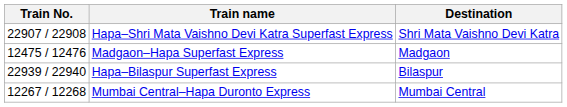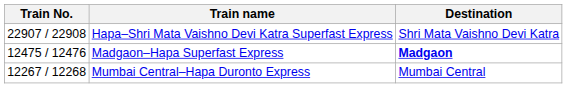 <table class="wikitable sortable plainrowheaders" style="background:#fff;">
 <tr>
 <th scope="col">Train No.</th>
 <th scope="col">Train name</th>
 <th scope="col">Destination</th>
 </tr>
 <tr>
 <td>22907 / 22908</td>
 <td><a href='#'>Hapa–Shri Mata Vaishno Devi Katra Superfast Express</a></td>
 <td><a href='#'>Shri Mata Vaishno Devi Katra</a></td>
 </tr>
 <tr>
 <td>12475 / 12476</td>
 <td><a href='#'>Madgaon–Hapa Superfast Express</a></td>
-<td><a href='#'>Madgaon</a></td>
-</tr>
-<tr>
-<td>22939 / 22940</td>
-<td><a href='#'>Hapa–Bilaspur Superfast Express</a></td>
-<td><a href='#'>Bilaspur</a></td>
+<td><strong><a href='#'>Madgaon</a></strong></td>
 </tr>
 <tr>
 <td>12267 / 12268</td>
 <td><a href='#'>Mumbai Central–Hapa Duronto Express</a></td>
 <td><a href='#'>Mumbai Central</a></td>
 </tr>
 </table>
